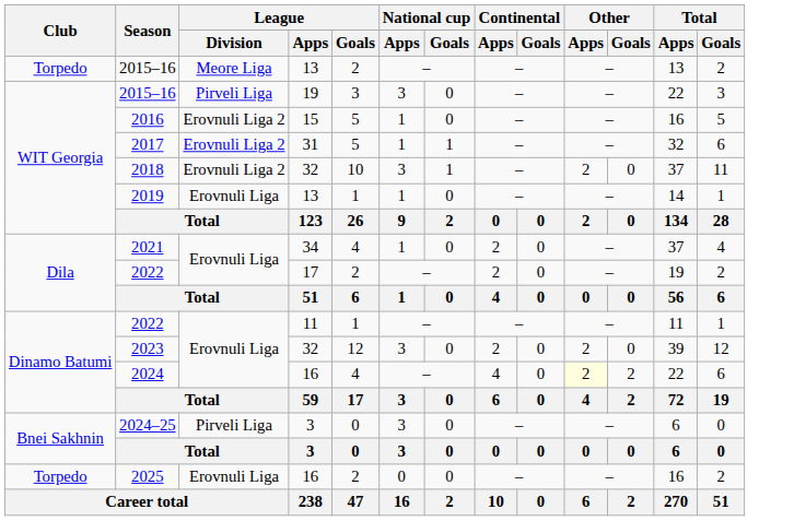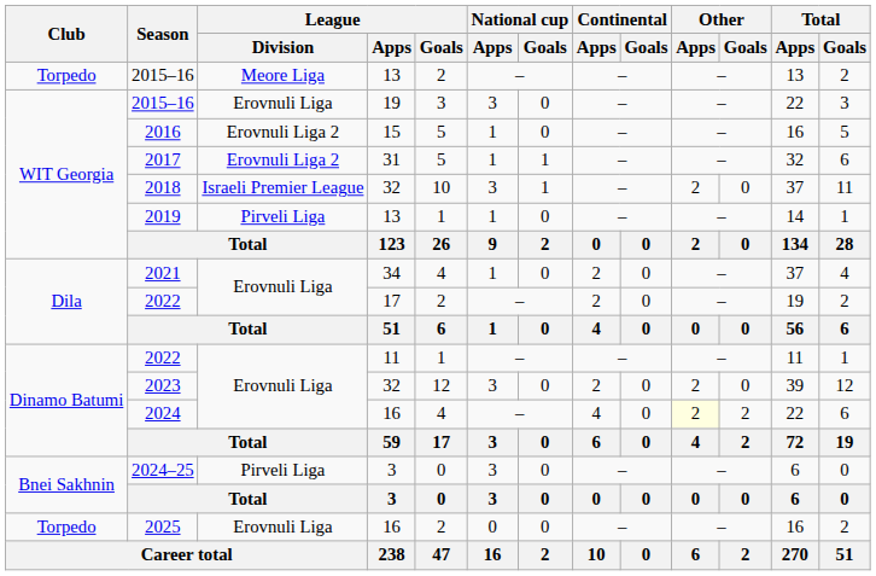 <table class="wikitable" style="text-align:center">
 <tr>
 <th rowspan="2">Club</th>
 <th rowspan="2">Season</th>
 <th colspan="3">League</th>
 <th colspan="2">National cup</th>
 <th colspan="2">Continental</th>
 <th colspan="2">Other</th>
 <th colspan="2">Total</th>
 </tr>
 <tr>
 <th>Division</th>
 <th>Apps</th>
 <th>Goals</th>
 <th>Apps</th>
 <th>Goals</th>
 <th>Apps</th>
 <th>Goals</th>
 <th>Apps</th>
 <th>Goals</th>
 <th>Apps</th>
 <th>Goals</th>
 </tr>
 <tr>
 <td><a href='#'>Torpedo</a></td>
 <td>2015–16</td>
 <td><a href='#'>Meore Liga</a></td>
 <td>13</td>
 <td>2</td>
 <td colspan="2">–</td>
 <td colspan="2">–</td>
 <td colspan="2">–</td>
 <td>13</td>
 <td>2</td>
 </tr>
 <tr>
 <td rowspan="6"><a href='#'>WIT Georgia</a></td>
 <td><a href='#'>2015–16</a></td>
-<td><a href='#'>Pirveli Liga</a></td>
+<td>Erovnuli Liga</td>
 <td>19</td>
 <td>3</td>
 <td>3</td>
 <td>0</td>
 <td colspan="2">–</td>
 <td colspan="2">–</td>
 <td>22</td>
 <td>3</td>
 </tr>
 <tr>
 <td><a href='#'>2016</a></td>
 <td>Erovnuli Liga 2</td>
 <td>15</td>
 <td>5</td>
 <td>1</td>
 <td>0</td>
 <td colspan="2">–</td>
 <td colspan="2">–</td>
 <td>16</td>
 <td>5</td>
 </tr>
 <tr>
 <td><a href='#'>2017</a></td>
 <td><a href='#'>Erovnuli Liga 2</a></td>
 <td>31</td>
 <td>5</td>
 <td>1</td>
 <td>1</td>
 <td colspan="2">–</td>
 <td colspan="2">–</td>
 <td>32</td>
 <td>6</td>
 </tr>
 <tr>
 <td><a href='#'>2018</a></td>
-<td>Erovnuli Liga 2</td>
+<td rowspan="1"><a href='#'>Israeli Premier League</a></td>
 <td>32</td>
 <td>10</td>
 <td>3</td>
 <td>1</td>
 <td colspan="2">–</td>
 <td>2</td>
 <td>0</td>
 <td>37</td>
 <td>11</td>
 </tr>
 <tr>
 <td><a href='#'>2019</a></td>
-<td>Erovnuli Liga</td>
+<td><a href='#'>Pirveli Liga</a></td>
 <td>13</td>
 <td>1</td>
 <td>1</td>
 <td>0</td>
 <td colspan="2">–</td>
 <td colspan="2">–</td>
 <td>14</td>
 <td>1</td>
 </tr>
 <tr>
 <th colspan="2">Total</th>
 <th>123</th>
 <th>26</th>
 <th>9</th>
 <th>2</th>
 <th>0</th>
 <th>0</th>
 <th>2</th>
 <th>0</th>
 <th>134</th>
 <th>28</th>
 </tr>
 <tr>
 <td rowspan="3"><a href='#'>Dila</a></td>
 <td><a href='#'>2021</a></td>
 <td rowspan="2">Erovnuli Liga</td>
 <td>34</td>
 <td>4</td>
 <td>1</td>
 <td>0</td>
 <td>2</td>
 <td>0</td>
 <td colspan="2">–</td>
 <td>37</td>
 <td>4</td>
 </tr>
 <tr>
 <td><a href='#'>2022</a></td>
 <td>17</td>
 <td>2</td>
 <td colspan="2">–</td>
 <td>2</td>
 <td>0</td>
 <td colspan="2">–</td>
 <td>19</td>
 <td>2</td>
 </tr>
 <tr>
 <th colspan="2">Total</th>
 <th>51</th>
 <th>6</th>
 <th>1</th>
 <th>0</th>
 <th>4</th>
 <th>0</th>
 <th>0</th>
 <th>0</th>
 <th>56</th>
 <th>6</th>
 </tr>
 <tr>
 <td rowspan="4"><a href='#'>Dinamo Batumi</a></td>
 <td><a href='#'>2022</a></td>
 <td rowspan="3">Erovnuli Liga</td>
 <td>11</td>
 <td>1</td>
 <td colspan="2">–</td>
 <td colspan="2">–</td>
 <td colspan="2">–</td>
 <td>11</td>
 <td>1</td>
 </tr>
 <tr>
 <td><a href='#'>2023</a></td>
 <td>32</td>
 <td>12</td>
 <td>3</td>
 <td>0</td>
 <td>2</td>
 <td>0</td>
 <td>2</td>
 <td>0</td>
 <td>39</td>
 <td>12</td>
 </tr>
 <tr>
 <td><a href='#'>2024</a></td>
 <td>16</td>
 <td>4</td>
 <td colspan="2">–</td>
 <td>4</td>
 <td>0</td>
 <td style="background: lightyellow;">2</td>
 <td>2</td>
 <td>22</td>
 <td>6</td>
 </tr>
 <tr>
 <th colspan="2">Total</th>
 <th>59</th>
 <th>17</th>
 <th>3</th>
 <th>0</th>
 <th>6</th>
 <th>0</th>
 <th>4</th>
 <th>2</th>
 <th>72</th>
 <th>19</th>
 </tr>
 <tr>
 <td rowspan="2"><a href='#'>Bnei Sakhnin</a></td>
 <td><a href='#'>2024–25</a></td>
 <td>Pirveli Liga</td>
 <td>3</td>
 <td>0</td>
 <td>3</td>
 <td>0</td>
 <td colspan="2">–</td>
 <td colspan="2">–</td>
 <td>6</td>
 <td>0</td>
 </tr>
 <tr>
 <th colspan="2">Total</th>
 <th>3</th>
 <th>0</th>
 <th>3</th>
 <th>0</th>
 <th>0</th>
 <th>0</th>
 <th>0</th>
 <th>0</th>
 <th>6</th>
 <th>0</th>
 </tr>
 <tr>
 <td><a href='#'>Torpedo</a></td>
 <td><a href='#'>2025</a></td>
 <td>Erovnuli Liga</td>
 <td>16</td>
 <td>2</td>
 <td>0</td>
 <td>0</td>
 <td colspan="2">–</td>
 <td colspan="2">–</td>
 <td>16</td>
 <td>2</td>
 </tr>
 <tr>
 <th colspan="3">Career total</th>
 <th>238</th>
 <th>47</th>
 <th>16</th>
 <th>2</th>
 <th>10</th>
 <th>0</th>
 <th>6</th>
 <th>2</th>
 <th>270</th>
 <th>51</th>
 </tr>
 </table>
